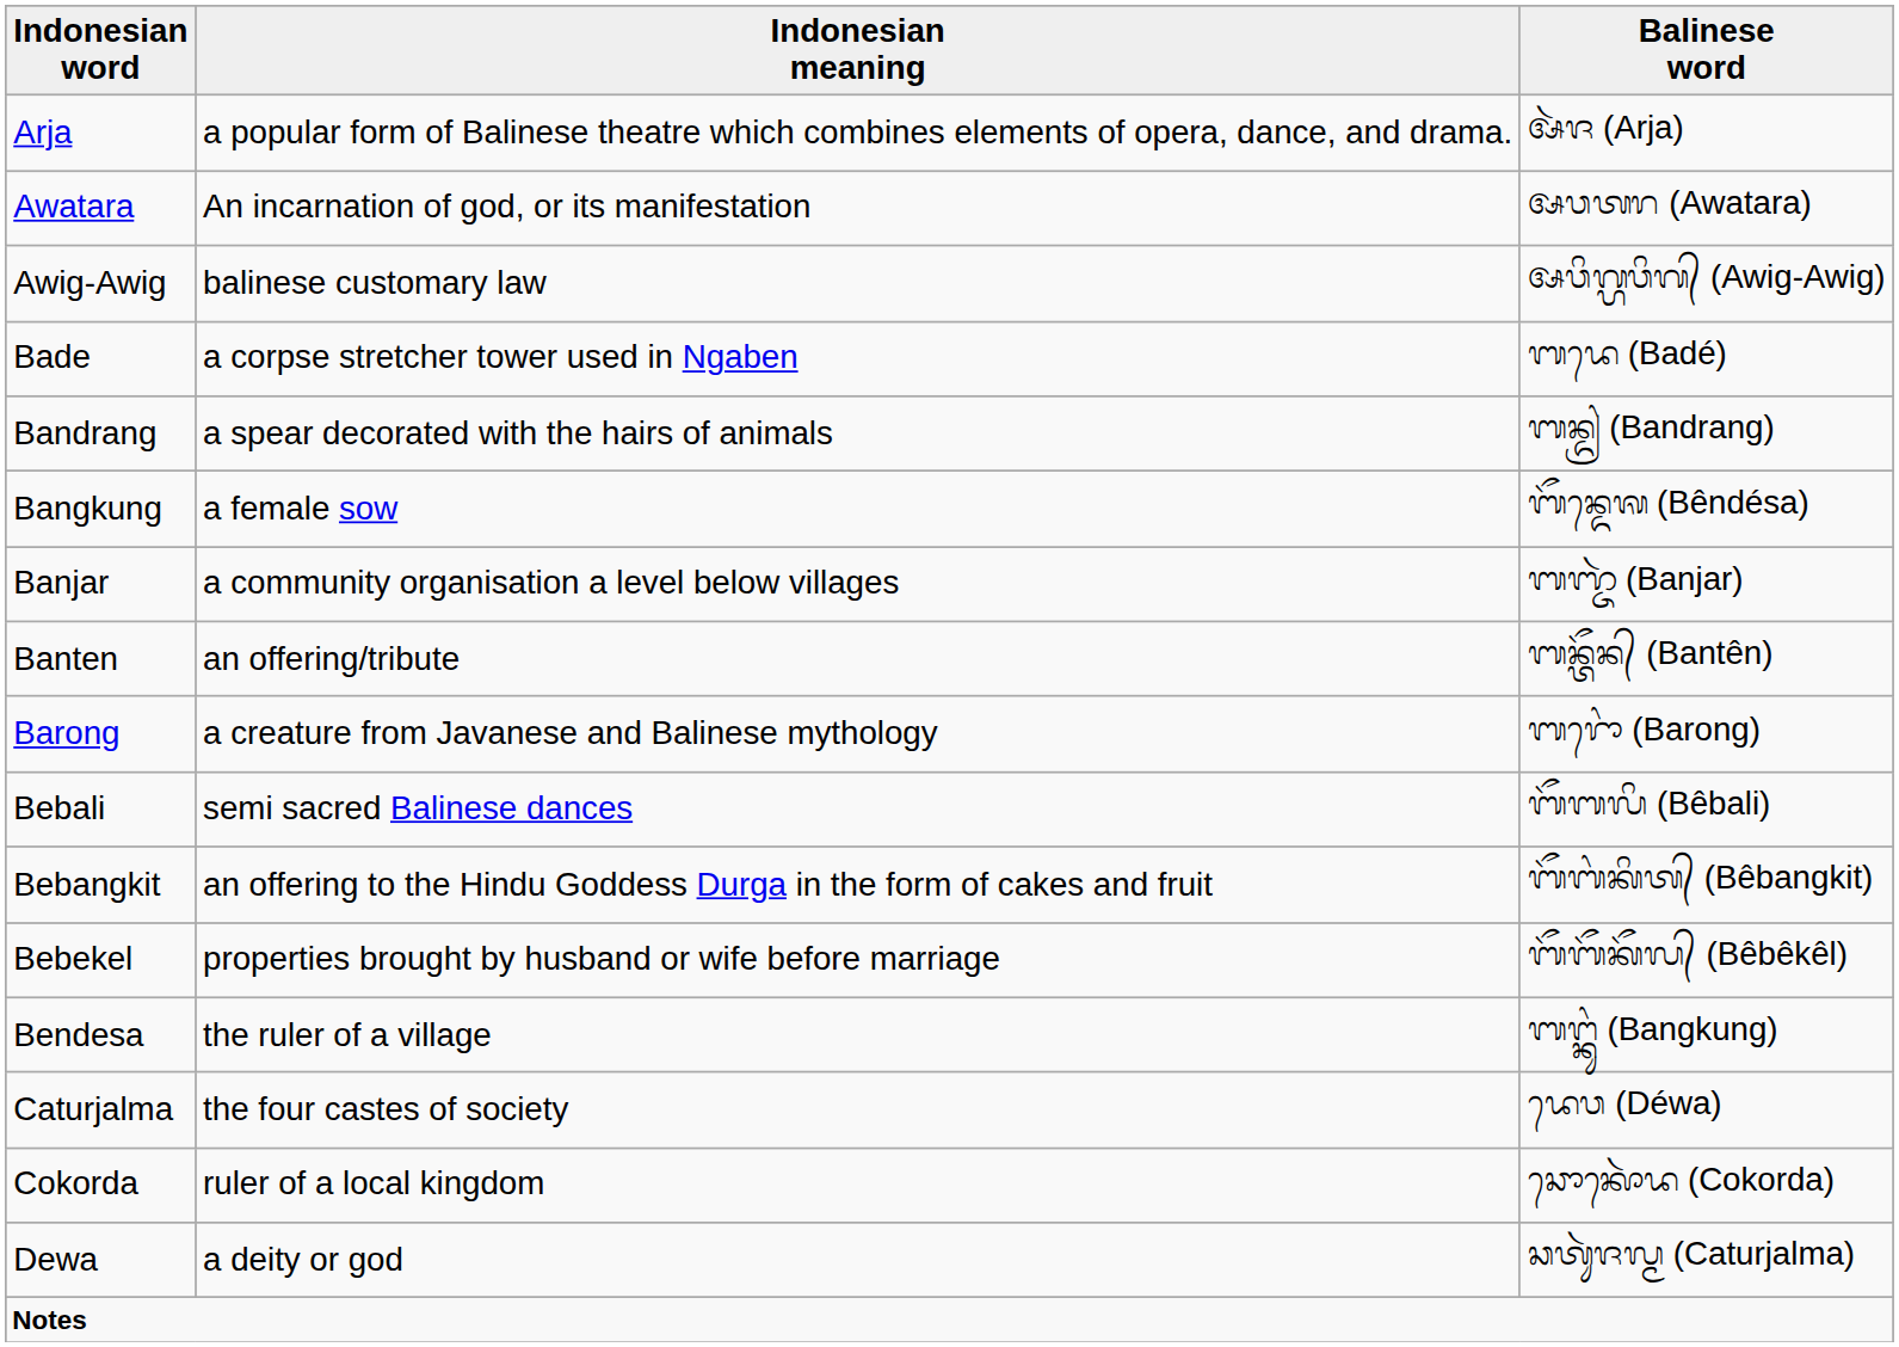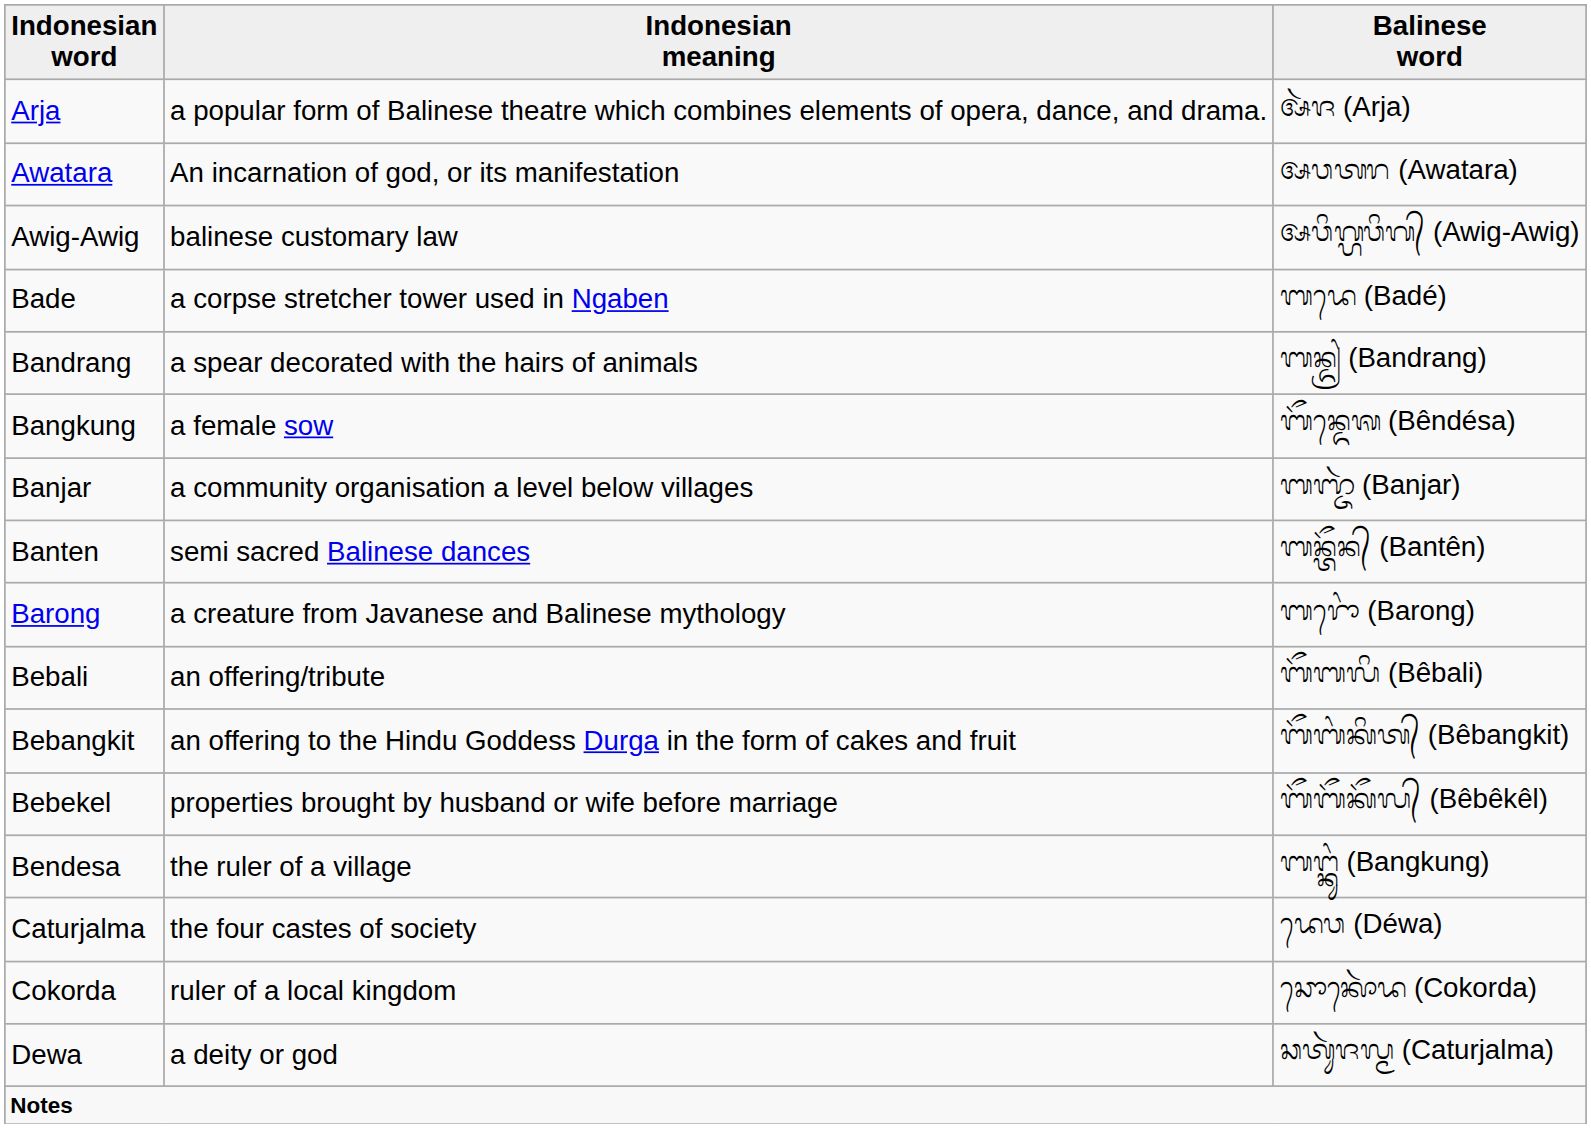 <table class="wikitable">
 <tr>
 <th style="background:#efefef;">Indonesian <br>word</th>
 <th style="background:#efefef;">Indonesian <br>meaning</th>
 <th style="background:#efefef;">Balinese <br>word</th>
 </tr>
 <tr>
 <td><a href='#'>Arja</a></td>
 <td>a popular form of Balinese theatre which combines elements of opera, dance, and drama.</td>
 <td>ᬅᬃᬚ (Arja)</td>
 </tr>
 <tr>
 <td><a href='#'>Awatara</a> </td>
 <td>An incarnation of god, or its manifestation</td>
 <td>ᬅᬯᬢᬭ (Awatara)</td>
 </tr>
 <tr>
 <td>Awig-Awig</td>
 <td>balinese customary law</td>
 <td>ᬅᬯᬶᬕ᭄ᬳᬯᬶᬕ᭄ (Awig-Awig)</td>
 </tr>
 <tr>
 <td>Bade</td>
 <td>a corpse stretcher tower used in <a href='#'>Ngaben</a></td>
 <td>ᬩᬤᬾ (Badé)</td>
 </tr>
 <tr>
 <td>Bandrang</td>
 <td>a spear decorated with the hairs of animals</td>
 <td>ᬩᬦ᭄ᬤ᭄ᬭᬂ (Bandrang)</td>
 </tr>
 <tr>
 <td>Bangkung</td>
 <td>a female <a href='#'>sow</a></td>
 <td>ᬩᭂᬦ᭄ᬤᬾᬰ (Bêndésa)</td>
 </tr>
 <tr>
 <td>Banjar</td>
 <td>a community organisation a level below villages</td>
 <td>ᬩᬜ᭄ᬚᬃ (Banjar)</td>
 </tr>
 <tr>
 <td>Banten</td>
-<td>an offering/tribute</td>
+<td>semi sacred <a href='#'>Balinese dances</a></td>
 <td>ᬩᬦ᭄ᬢᭂᬦ᭄ (Bantên)</td>
 </tr>
 <tr>
 <td><a href='#'>Barong</a></td>
 <td>a creature from Javanese and Balinese mythology</td>
 <td>ᬩᬭᭀᬂ (Barong)</td>
 </tr>
 <tr>
 <td>Bebali</td>
-<td>semi sacred <a href='#'>Balinese dances</a></td>
+<td>an offering/tribute</td>
 <td>ᬩᭂᬩᬮᬶ (Bêbali)</td>
 </tr>
 <tr>
 <td>Bebangkit</td>
 <td>an offering to the Hindu Goddess <a href='#'>Durga</a> in the form of cakes and fruit</td>
 <td>ᬩᭂᬩᬂᬓᬶᬢ᭄ (Bêbangkit)</td>
 </tr>
 <tr>
 <td>Bebekel</td>
 <td>properties brought by husband or wife before marriage</td>
 <td>ᬩᭂᬩᭂᬓᭂᬮ᭄ (Bêbêkêl)</td>
 </tr>
 <tr>
 <td>Bendesa</td>
 <td>the ruler of a village</td>
 <td>ᬩᬗ᭄ᬓᬸᬂ (Bangkung)</td>
 </tr>
 <tr>
 <td>Caturjalma</td>
 <td>the four castes of society </td>
 <td>ᬤᬾᬯ (Déwa)</td>
 </tr>
 <tr>
 <td>Cokorda</td>
 <td>ruler of a local kingdom</td>
 <td>ᬘᭀᬓᭀᬃᬤ (Cokorda)</td>
 </tr>
 <tr>
 <td>Dewa</td>
 <td>a deity or god</td>
 <td>ᬘᬢᬸᬃᬚᬮ᭄ᬫ (Caturjalma)</td>
 </tr>
 <tr>
 <td colspan="23" style="background:#F8F8F8;font-size:small;text-align:left"><strong>Notes</strong><br></td>
 </tr>
 </table>
